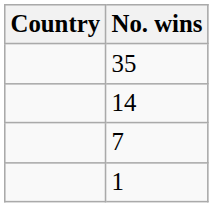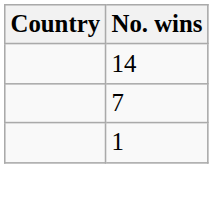 <table class="wikitable">
 <tr>
 <th align="left">Country</th>
 <th align="center">No. wins</th>
-</tr>
-<tr>
-<td></td>
-<td>35</td>
 </tr>
 <tr>
 <td></td>
 <td>14</td>
 </tr>
 <tr>
 <td></td>
 <td>7</td>
 </tr>
 <tr>
 <td></td>
 <td>1</td>
 </tr>
 </table>
